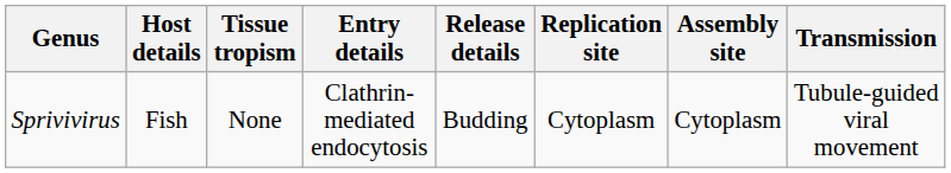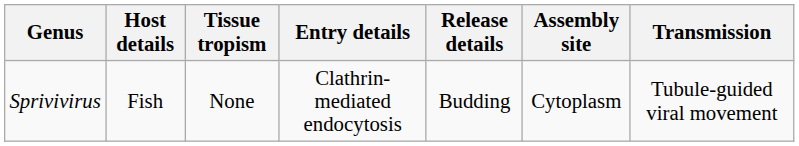 <table class="wikitable sortable" style="text-align:center">
 <tr>
 <th>Genus</th>
 <th>Host details</th>
 <th>Tissue tropism</th>
 <th>Entry details</th>
 <th>Release details</th>
-<th>Replication site</th>
 <th>Assembly site</th>
 <th>Transmission</th>
 </tr>
 <tr>
 <td><em>Sprivivirus</em></td>
 <td>Fish</td>
 <td>None</td>
 <td>Clathrin-mediated endocytosis</td>
 <td>Budding</td>
 <td>Cytoplasm</td>
-<td>Cytoplasm</td>
 <td>Tubule-guided viral movement</td>
 </tr>
 </table>
